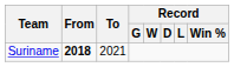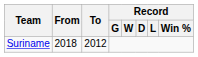 <table class="wikitable" style="text-align: center">
 <tr>
 <th rowspan="2">Team</th>
 <th rowspan="2">From</th>
 <th rowspan="2">To</th>
 <th colspan="5">Record</th>
 </tr>
 <tr>
 <th>G</th>
 <th>W</th>
 <th>D</th>
 <th>L</th>
 <th>Win %</th>
 </tr>
 <tr>
 <td align=left><a href='#'>Suriname</a></td>
-<td align=left><strong>2018</strong></td>
-<td align=left>2021<br></td>
+<td align=left>2018</td>
+<td align=left>2012<br></td>
 </tr>
 </table>
